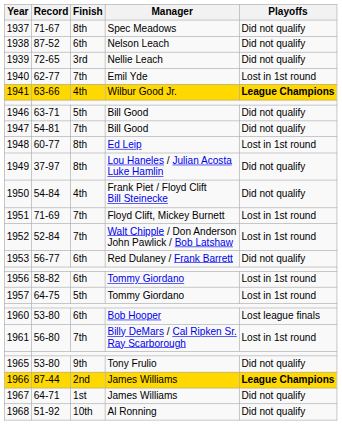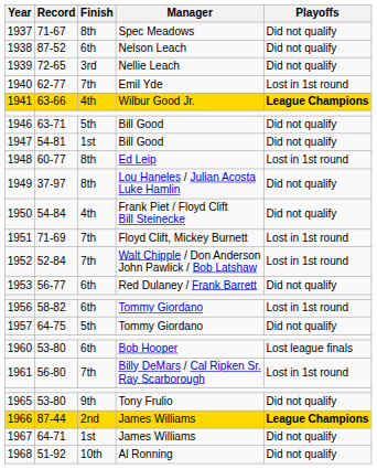 <table class="wikitable">
 <tr>
 <th>Year</th>
 <th>Record</th>
 <th>Finish</th>
 <th>Manager</th>
 <th>Playoffs</th>
 </tr>
 <tr>
 <td>1937</td>
 <td>71-67</td>
 <td>8th</td>
 <td>Spec Meadows</td>
 <td>Did not qualify</td>
 </tr>
 <tr>
 <td>1938</td>
 <td>87-52</td>
 <td>6th</td>
 <td>Nelson Leach</td>
 <td>Did not qualify</td>
 </tr>
 <tr s>
 <td>1939</td>
 <td>72-65</td>
 <td>3rd</td>
 <td>Nellie Leach</td>
 <td>Did not qualify</td>
 </tr>
 <tr>
 <td>1940</td>
 <td>62-77</td>
 <td>7th</td>
 <td>Emil Yde</td>
 <td>Lost in 1st round</td>
 </tr>
 <tr bgcolor="#FFD800">
 <td>1941</td>
 <td>63-66</td>
 <td>4th</td>
 <td>Wilbur Good Jr.</td>
 <td><strong>League Champions</strong></td>
 </tr>
 <tr>
 <td></td>
 </tr>
 <tr>
 <td>1946</td>
 <td>63-71</td>
 <td>5th</td>
 <td>Bill Good</td>
 <td>Did not qualify</td>
 </tr>
 <tr>
 <td>1947</td>
 <td>54-81</td>
-<td>7th</td>
+<td>1st</td>
 <td>Bill Good</td>
 <td>Did not qualify</td>
 </tr>
 <tr>
 <td>1948</td>
 <td>60-77</td>
 <td>8th</td>
 <td><a href='#'>Ed Leip</a></td>
 <td>Lost in 1st round</td>
 </tr>
 <tr>
 <td>1949</td>
 <td>37-97</td>
 <td>8th</td>
 <td><a href='#'>Lou Haneles</a> / <a href='#'>Julian Acosta</a> <br> <a href='#'>Luke Hamlin</a></td>
 <td>Did not qualify</td>
 </tr>
 <tr>
 <td>1950</td>
 <td>54-84</td>
 <td>4th</td>
 <td>Frank Piet / Floyd Clift <br> <a href='#'>Bill Steinecke</a></td>
 <td>Did not qualify</td>
 </tr>
 <tr>
 <td>1951</td>
 <td>71-69</td>
 <td>7th</td>
 <td>Floyd Clift, Mickey Burnett</td>
 <td>Lost in 1st round</td>
 </tr>
 <tr>
 <td>1952</td>
 <td>52-84</td>
 <td>7th</td>
 <td><a href='#'>Walt Chipple</a> / Don Anderson <br> John Pawlick / <a href='#'>Bob Latshaw</a></td>
 <td>Lost in 1st round</td>
 </tr>
 <tr>
 <td>1953</td>
 <td>56-77</td>
 <td>6th</td>
 <td>Red Dulaney / <a href='#'>Frank Barrett</a></td>
 <td>Did not qualify</td>
 </tr>
 <tr>
 <td></td>
 </tr>
 <tr>
 <td>1956</td>
 <td>58-82</td>
 <td>6th</td>
 <td><a href='#'>Tommy Giordano</a></td>
 <td>Lost in 1st round</td>
 </tr>
 <tr>
 <td>1957</td>
 <td>64-75</td>
 <td>5th</td>
 <td>Tommy Giordano</td>
-<td>Lost in 1st round</td>
+<td>Did not qualify</td>
 </tr>
 <tr>
 <td></td>
 </tr>
 <tr>
 <td>1960</td>
 <td>53-80</td>
 <td>6th</td>
 <td><a href='#'>Bob Hooper</a></td>
 <td>Lost league finals</td>
 </tr>
 <tr>
 <td>1961</td>
 <td>56-80</td>
 <td>7th</td>
 <td><a href='#'>Billy DeMars</a> / <a href='#'>Cal Ripken Sr.</a> <br> <a href='#'>Ray Scarborough</a></td>
 <td>Lost in 1st round</td>
 </tr>
 <tr>
 <td></td>
 </tr>
 <tr>
 <td>1965</td>
 <td>53-80</td>
 <td>9th</td>
 <td>Tony Frulio</td>
 <td>Did not qualify</td>
 </tr>
 <tr bgcolor="#FFD800">
 <td>1966</td>
 <td>87-44</td>
 <td>2nd</td>
 <td>James Williams</td>
 <td><strong>League Champions</strong></td>
 </tr>
 <tr>
 <td>1967</td>
 <td>64-71</td>
 <td>1st</td>
 <td>James Williams</td>
 <td>Did not qualify</td>
 </tr>
 <tr>
 <td>1968</td>
 <td>51-92</td>
 <td>10th</td>
 <td>Al Ronning</td>
 <td>Did not qualify</td>
 </tr>
 </table>
